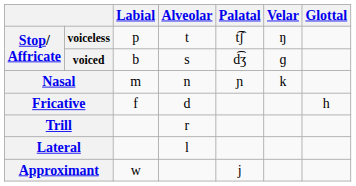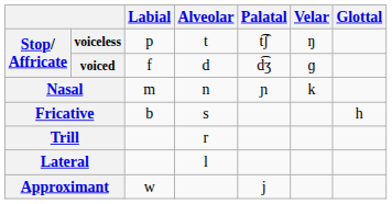 <table class="wikitable" style="text-align:center">
 <tr>
 <th colspan="2"></th>
 <th><a href='#'>Labial</a></th>
 <th><a href='#'>Alveolar</a></th>
 <th><a href='#'>Palatal</a></th>
 <th><a href='#'>Velar</a></th>
 <th><a href='#'>Glottal</a></th>
 </tr>
 <tr>
 <th rowspan="2"><a href='#'>Stop</a>/<br><a href='#'>Affricate</a></th>
 <th><small>voiceless</small></th>
 <td>p</td>
 <td>t</td>
 <td>t͡ʃ</td>
 <td>ŋ</td>
 <td></td>
 </tr>
 <tr>
 <th><small>voiced</small></th>
-<td>b</td>
-<td>s</td>
+<td>f</td>
+<td>d</td>
 <td>d͡ʒ</td>
 <td>ɡ</td>
 <td></td>
 </tr>
 <tr>
 <th colspan="2"><a href='#'>Nasal</a></th>
 <td>m</td>
 <td>n</td>
 <td>ɲ</td>
 <td>k</td>
 <td></td>
 </tr>
 <tr>
 <th colspan="2"><a href='#'>Fricative</a></th>
-<td>f</td>
-<td>d</td>
+<td>b</td>
+<td>s</td>
 <td></td>
 <td></td>
 <td>h</td>
 </tr>
 <tr>
 <th colspan="2"><a href='#'>Trill</a></th>
 <td></td>
 <td>r</td>
 <td></td>
 <td></td>
 <td></td>
 </tr>
 <tr>
 <th colspan="2"><a href='#'>Lateral</a></th>
 <td></td>
 <td>l</td>
 <td></td>
 <td></td>
 <td></td>
 </tr>
 <tr>
 <th colspan="2"><a href='#'>Approximant</a></th>
 <td>w</td>
 <td></td>
 <td>j</td>
 <td></td>
 <td></td>
 </tr>
 </table>
